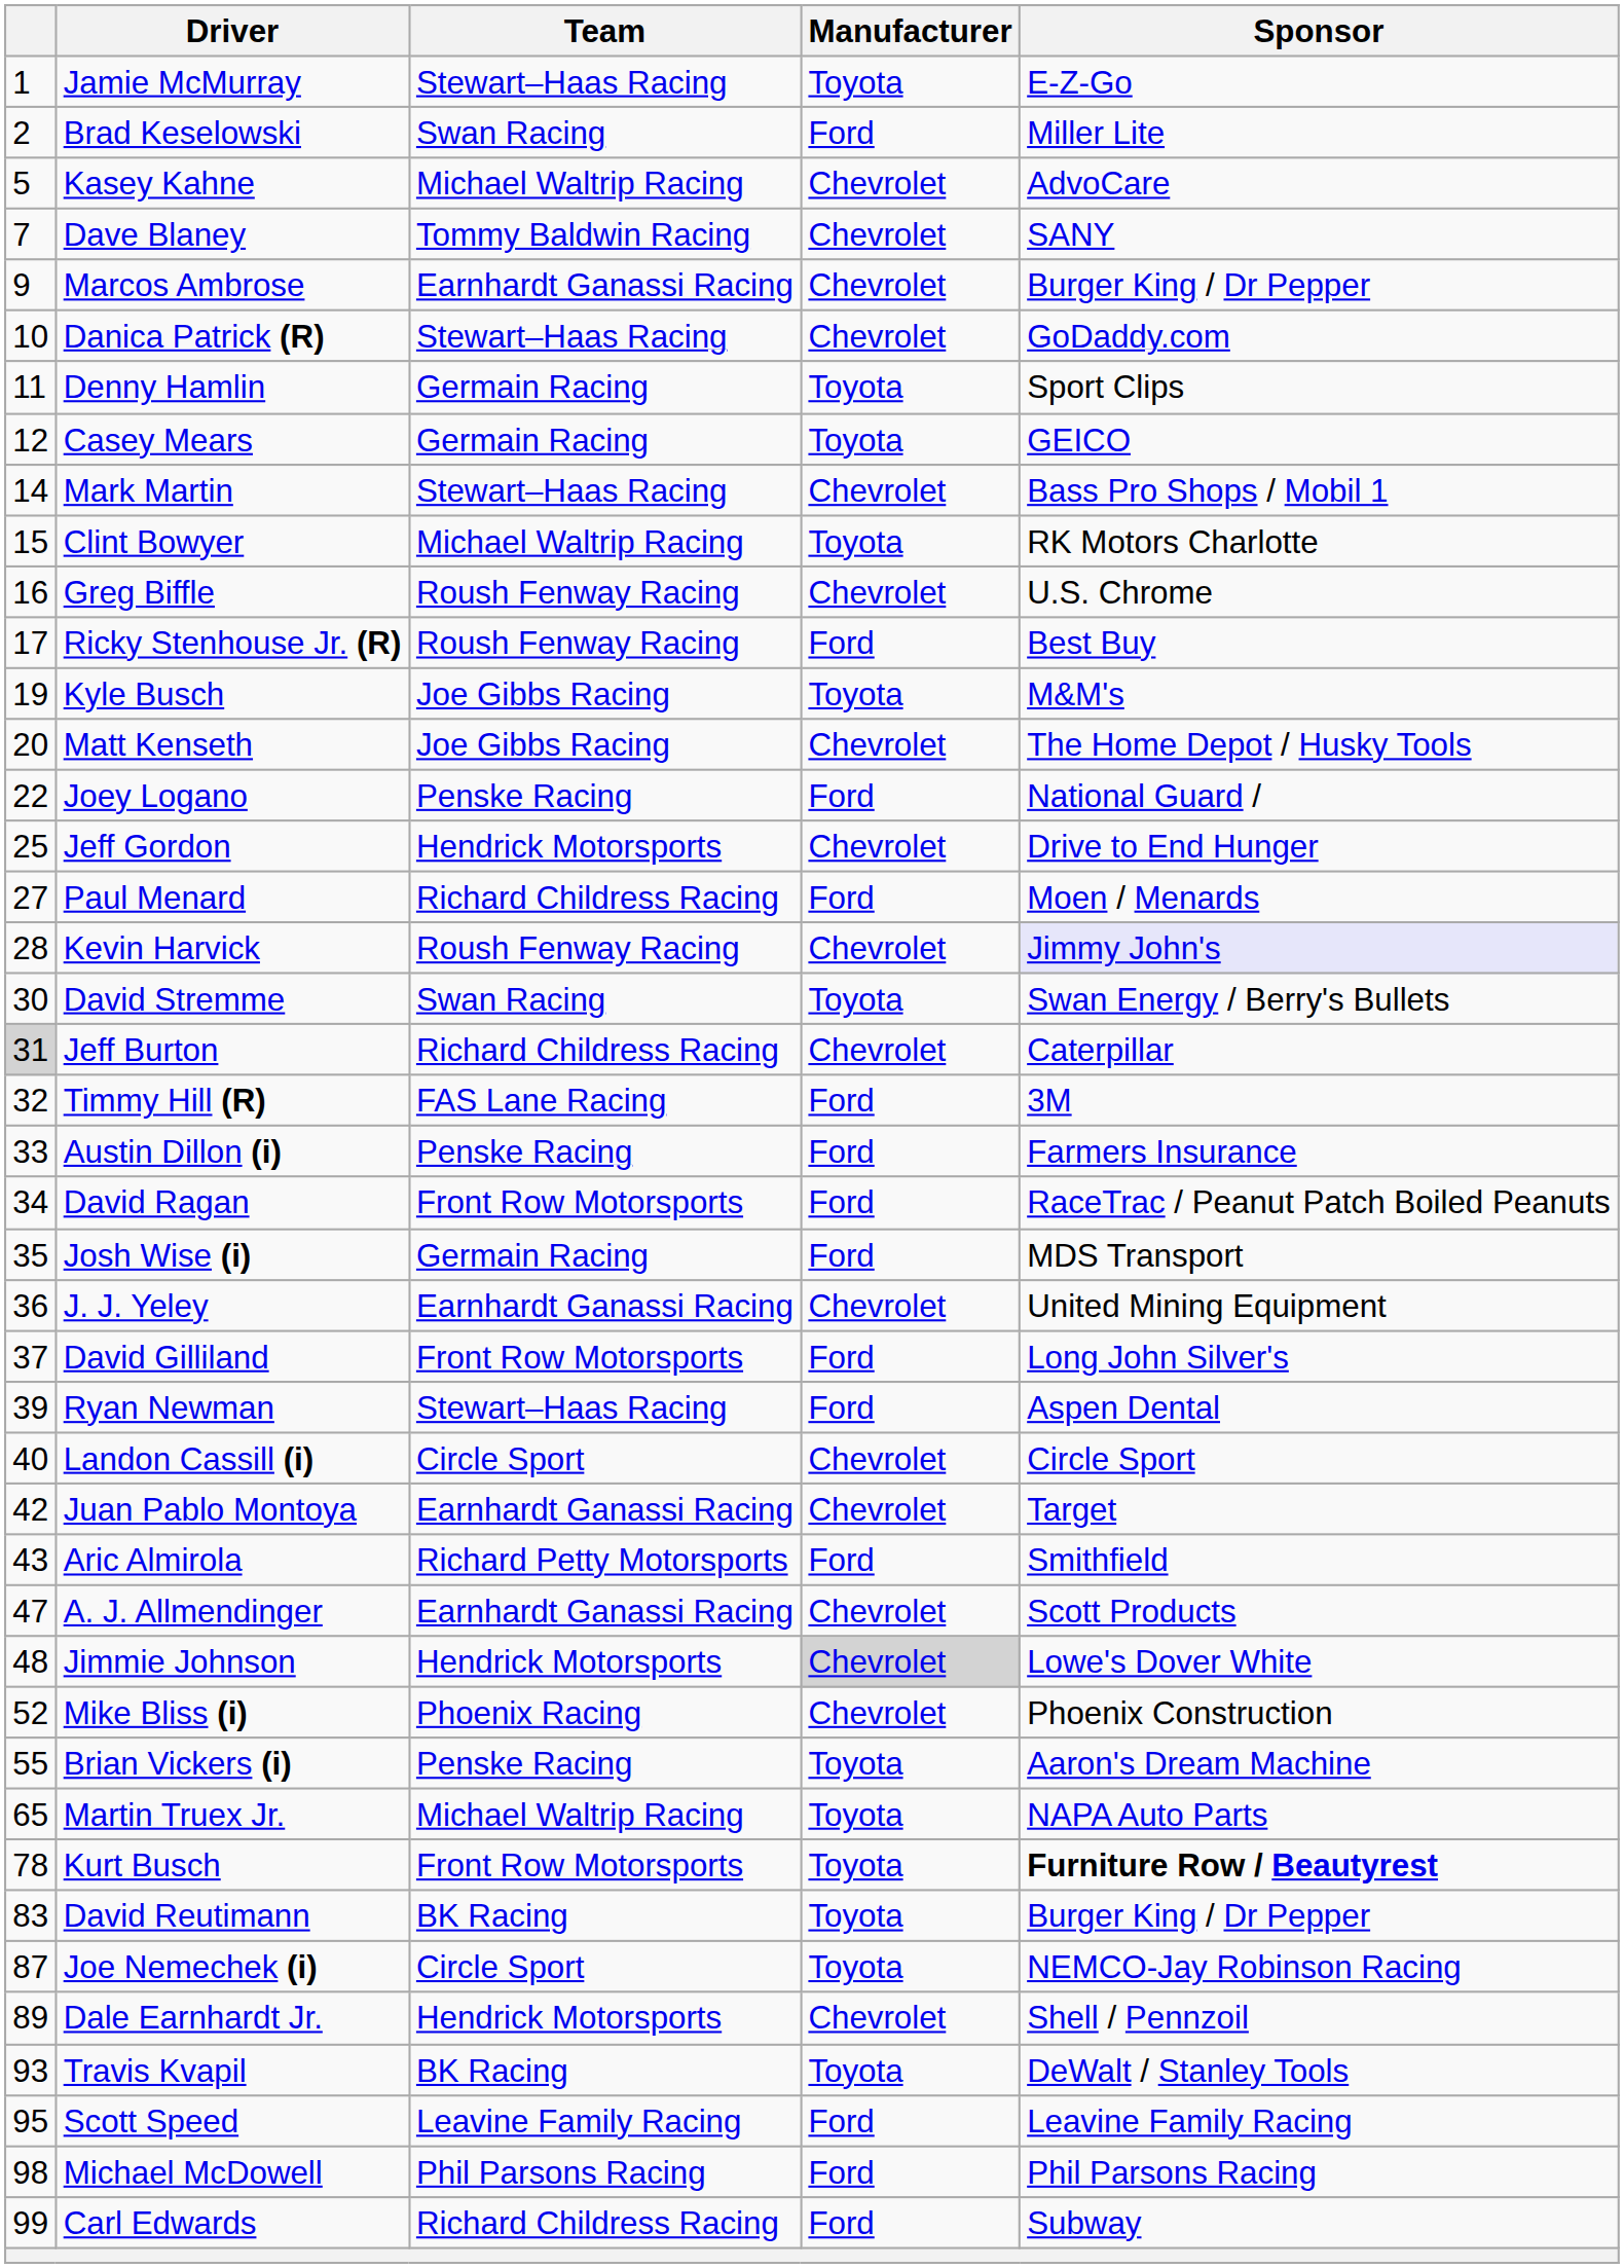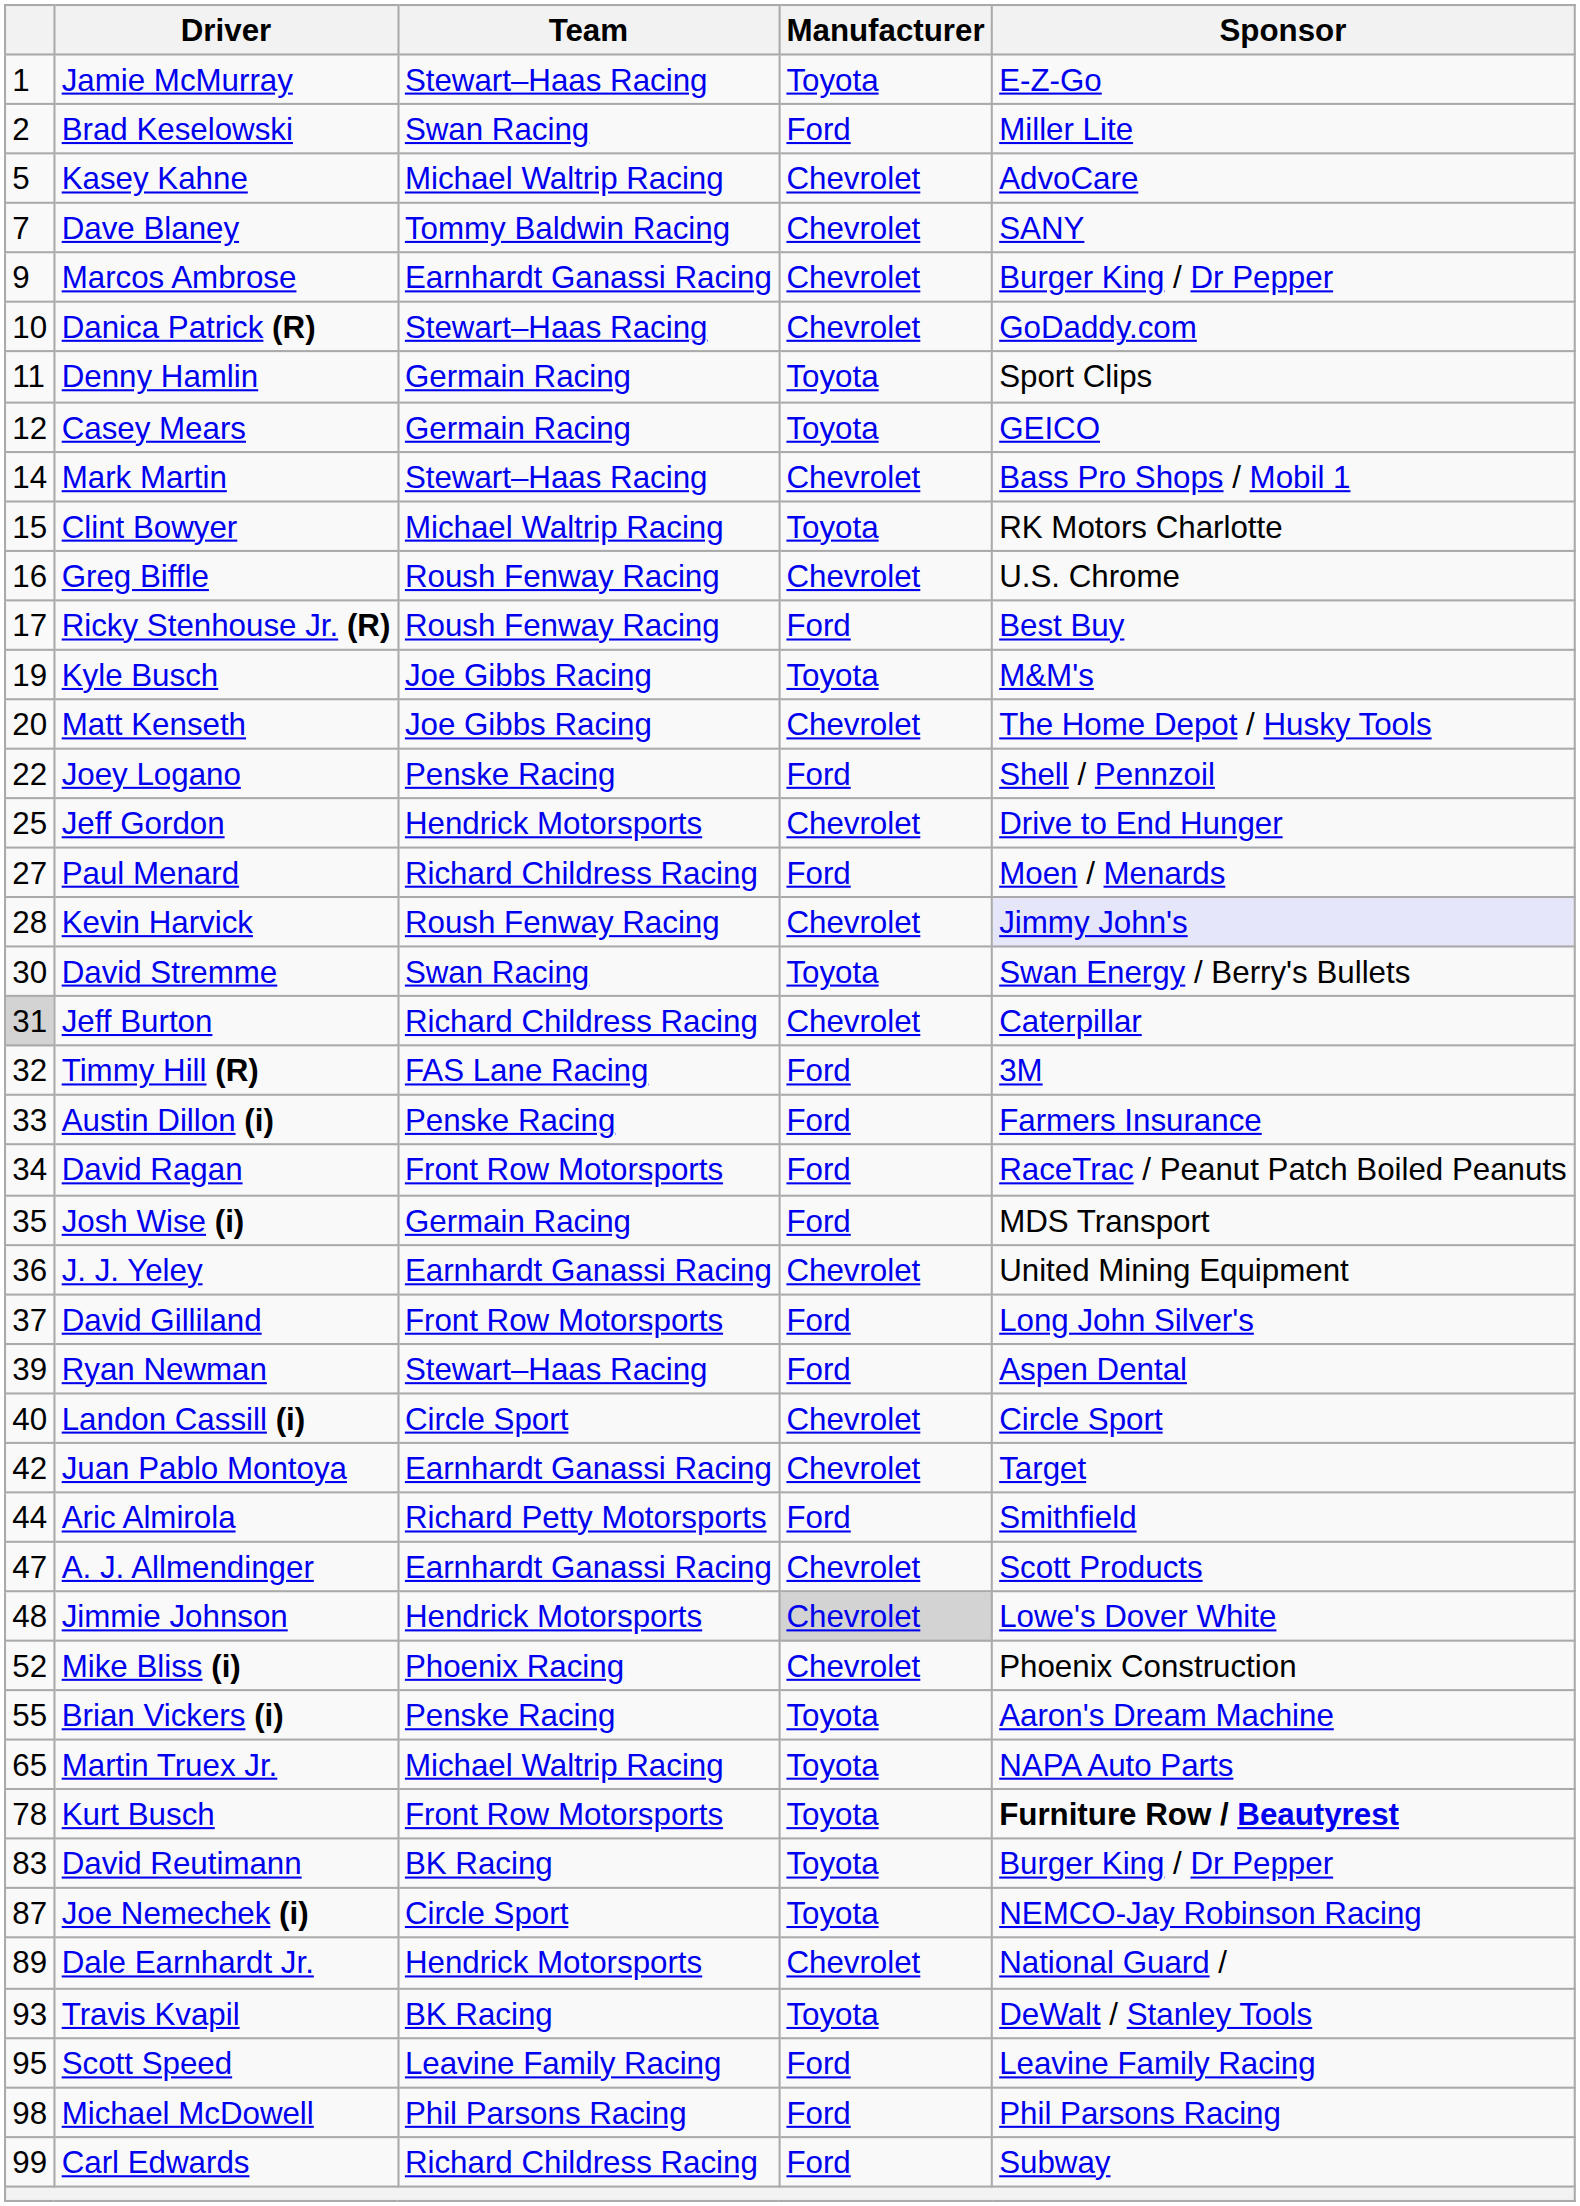 <table class="wikitable" style="font-size:95%">
 <tr>
 <th></th>
 <th>Driver</th>
 <th>Team</th>
 <th>Manufacturer</th>
 <th>Sponsor</th>
 </tr>
 <tr>
 <td>1</td>
 <td><a href='#'>Jamie McMurray</a></td>
 <td><a href='#'>Stewart–Haas Racing</a></td>
 <td><a href='#'>Toyota</a></td>
 <td><a href='#'>E-Z-Go</a></td>
 </tr>
 <tr>
 <td>2</td>
 <td><a href='#'>Brad Keselowski</a></td>
 <td><a href='#'>Swan Racing</a></td>
 <td><a href='#'>Ford</a></td>
 <td><a href='#'>Miller Lite</a></td>
 </tr>
 <tr>
 <td>5</td>
 <td><a href='#'>Kasey Kahne</a></td>
 <td><a href='#'>Michael Waltrip Racing</a></td>
 <td><a href='#'>Chevrolet</a></td>
 <td><a href='#'>AdvoCare</a></td>
 </tr>
 <tr>
 <td>7</td>
 <td><a href='#'>Dave Blaney</a></td>
 <td><a href='#'>Tommy Baldwin Racing</a></td>
 <td><a href='#'>Chevrolet</a></td>
 <td><a href='#'>SANY</a></td>
 </tr>
 <tr>
 <td>9</td>
 <td><a href='#'>Marcos Ambrose</a></td>
 <td><a href='#'>Earnhardt Ganassi Racing</a></td>
 <td><a href='#'>Chevrolet</a></td>
 <td><a href='#'>Burger King</a> / <a href='#'>Dr Pepper</a></td>
 </tr>
 <tr>
 <td>10</td>
 <td><a href='#'>Danica Patrick</a> <strong>(R)</strong></td>
 <td><a href='#'>Stewart–Haas Racing</a></td>
 <td><a href='#'>Chevrolet</a></td>
 <td><a href='#'>GoDaddy.com</a></td>
 </tr>
 <tr>
 <td>11</td>
 <td><a href='#'>Denny Hamlin</a></td>
 <td><a href='#'>Germain Racing</a></td>
 <td><a href='#'>Toyota</a></td>
 <td>Sport Clips</td>
 </tr>
 <tr>
 <td>12</td>
 <td><a href='#'>Casey Mears</a></td>
 <td><a href='#'>Germain Racing</a></td>
 <td><a href='#'>Toyota</a></td>
 <td><a href='#'>GEICO</a></td>
 </tr>
 <tr>
 <td>14</td>
 <td><a href='#'>Mark Martin</a></td>
 <td><a href='#'>Stewart–Haas Racing</a></td>
 <td><a href='#'>Chevrolet</a></td>
 <td><a href='#'>Bass Pro Shops</a> / <a href='#'>Mobil 1</a></td>
 </tr>
 <tr>
 <td>15</td>
 <td><a href='#'>Clint Bowyer</a></td>
 <td><a href='#'>Michael Waltrip Racing</a></td>
 <td><a href='#'>Toyota</a></td>
 <td>RK Motors Charlotte</td>
 </tr>
 <tr>
 <td>16</td>
 <td><a href='#'>Greg Biffle</a></td>
 <td><a href='#'>Roush Fenway Racing</a></td>
 <td><a href='#'>Chevrolet</a></td>
 <td>U.S. Chrome</td>
 </tr>
 <tr>
 <td>17</td>
 <td><a href='#'>Ricky Stenhouse Jr.</a> <strong>(R)</strong></td>
 <td><a href='#'>Roush Fenway Racing</a></td>
 <td><a href='#'>Ford</a></td>
 <td><a href='#'>Best Buy</a></td>
 </tr>
 <tr>
 <td>19</td>
 <td><a href='#'>Kyle Busch</a></td>
 <td><a href='#'>Joe Gibbs Racing</a></td>
 <td><a href='#'>Toyota</a></td>
 <td><a href='#'>M&M's</a></td>
 </tr>
 <tr>
 <td>20</td>
 <td><a href='#'>Matt Kenseth</a></td>
 <td><a href='#'>Joe Gibbs Racing</a></td>
 <td><a href='#'>Chevrolet</a></td>
 <td><a href='#'>The Home Depot</a> / <a href='#'>Husky Tools</a></td>
 </tr>
 <tr>
 <td>22</td>
 <td><a href='#'>Joey Logano</a></td>
 <td><a href='#'>Penske Racing</a></td>
 <td><a href='#'>Ford</a></td>
-<td><a href='#'>National Guard</a> / </td>
+<td><a href='#'>Shell</a> / <a href='#'>Pennzoil</a></td>
 </tr>
 <tr>
 <td>25</td>
 <td><a href='#'>Jeff Gordon</a></td>
 <td><a href='#'>Hendrick Motorsports</a></td>
 <td><a href='#'>Chevrolet</a></td>
 <td><a href='#'>Drive to End Hunger</a></td>
 </tr>
 <tr>
 <td>27</td>
 <td><a href='#'>Paul Menard</a></td>
 <td><a href='#'>Richard Childress Racing</a></td>
 <td><a href='#'>Ford</a></td>
 <td><a href='#'>Moen</a> / <a href='#'>Menards</a></td>
 </tr>
 <tr>
 <td>28</td>
 <td><a href='#'>Kevin Harvick</a></td>
 <td><a href='#'>Roush Fenway Racing</a></td>
 <td><a href='#'>Chevrolet</a></td>
 <td style="background: lavender;"><a href='#'>Jimmy John's</a></td>
 </tr>
 <tr>
 <td>30</td>
 <td><a href='#'>David Stremme</a></td>
 <td><a href='#'>Swan Racing</a></td>
 <td><a href='#'>Toyota</a></td>
 <td><a href='#'>Swan Energy</a> / Berry's Bullets</td>
 </tr>
 <tr>
 <td style="background: lightgrey;">31</td>
 <td><a href='#'>Jeff Burton</a></td>
 <td><a href='#'>Richard Childress Racing</a></td>
 <td><a href='#'>Chevrolet</a></td>
 <td><a href='#'>Caterpillar</a></td>
 </tr>
 <tr>
 <td>32</td>
 <td><a href='#'>Timmy Hill</a> <strong>(R)</strong></td>
 <td><a href='#'>FAS Lane Racing</a></td>
 <td><a href='#'>Ford</a></td>
 <td><a href='#'>3M</a></td>
 </tr>
 <tr>
 <td>33</td>
 <td><a href='#'>Austin Dillon</a> <strong>(i)</strong></td>
 <td><a href='#'>Penske Racing</a></td>
 <td><a href='#'>Ford</a></td>
 <td><a href='#'>Farmers Insurance</a></td>
 </tr>
 <tr>
 <td>34</td>
 <td><a href='#'>David Ragan</a></td>
 <td><a href='#'>Front Row Motorsports</a></td>
 <td><a href='#'>Ford</a></td>
 <td><a href='#'>RaceTrac</a> / Peanut Patch Boiled Peanuts</td>
 </tr>
 <tr>
 <td>35</td>
 <td><a href='#'>Josh Wise</a> <strong>(i)</strong></td>
 <td><a href='#'>Germain Racing</a></td>
 <td><a href='#'>Ford</a></td>
 <td>MDS Transport</td>
 </tr>
 <tr>
 <td>36</td>
 <td><a href='#'>J. J. Yeley</a></td>
 <td><a href='#'>Earnhardt Ganassi Racing</a></td>
 <td><a href='#'>Chevrolet</a></td>
 <td>United Mining Equipment</td>
 </tr>
 <tr>
 <td>37</td>
 <td><a href='#'>David Gilliland</a></td>
 <td><a href='#'>Front Row Motorsports</a></td>
 <td><a href='#'>Ford</a></td>
 <td><a href='#'>Long John Silver's</a></td>
 </tr>
 <tr>
 <td>39</td>
 <td><a href='#'>Ryan Newman</a></td>
 <td><a href='#'>Stewart–Haas Racing</a></td>
 <td><a href='#'>Ford</a></td>
 <td><a href='#'>Aspen Dental</a></td>
 </tr>
 <tr>
 <td>40</td>
 <td><a href='#'>Landon Cassill</a> <strong>(i)</strong></td>
 <td><a href='#'>Circle Sport</a></td>
 <td><a href='#'>Chevrolet</a></td>
 <td><a href='#'>Circle Sport</a></td>
 </tr>
 <tr>
 <td>42</td>
 <td><a href='#'>Juan Pablo Montoya</a></td>
 <td><a href='#'>Earnhardt Ganassi Racing</a></td>
 <td><a href='#'>Chevrolet</a></td>
 <td><a href='#'>Target</a></td>
 </tr>
 <tr>
-<td>43</td>
+<td>44</td>
 <td><a href='#'>Aric Almirola</a></td>
 <td><a href='#'>Richard Petty Motorsports</a></td>
 <td><a href='#'>Ford</a></td>
 <td><a href='#'>Smithfield</a></td>
 </tr>
 <tr>
 <td>47</td>
 <td><a href='#'>A. J. Allmendinger</a></td>
 <td><a href='#'>Earnhardt Ganassi Racing</a></td>
 <td><a href='#'>Chevrolet</a></td>
 <td><a href='#'>Scott Products</a></td>
 </tr>
 <tr>
 <td>48</td>
 <td><a href='#'>Jimmie Johnson</a></td>
 <td><a href='#'>Hendrick Motorsports</a></td>
 <td style="background: lightgrey;"><a href='#'>Chevrolet</a></td>
 <td><a href='#'>Lowe's Dover White</a></td>
 </tr>
 <tr>
 <td>52</td>
 <td><a href='#'>Mike Bliss</a> <strong>(i)</strong></td>
 <td><a href='#'>Phoenix Racing</a></td>
 <td><a href='#'>Chevrolet</a></td>
 <td>Phoenix Construction</td>
 </tr>
 <tr>
 <td>55</td>
 <td><a href='#'>Brian Vickers</a> <strong>(i)</strong></td>
 <td><a href='#'>Penske Racing</a></td>
 <td><a href='#'>Toyota</a></td>
 <td><a href='#'>Aaron's Dream Machine</a></td>
 </tr>
 <tr>
 <td>65</td>
 <td><a href='#'>Martin Truex Jr.</a></td>
 <td><a href='#'>Michael Waltrip Racing</a></td>
 <td><a href='#'>Toyota</a></td>
 <td><a href='#'>NAPA Auto Parts</a></td>
 </tr>
 <tr>
 <td>78</td>
 <td><a href='#'>Kurt Busch</a></td>
 <td><a href='#'>Front Row Motorsports</a></td>
 <td><a href='#'>Toyota</a></td>
 <td><strong>Furniture Row / <a href='#'>Beautyrest</a></strong></td>
 </tr>
 <tr>
 <td>83</td>
 <td><a href='#'>David Reutimann</a></td>
 <td><a href='#'>BK Racing</a></td>
 <td><a href='#'>Toyota</a></td>
 <td><a href='#'>Burger King</a> / <a href='#'>Dr Pepper</a></td>
 </tr>
 <tr>
 <td>87</td>
 <td><a href='#'>Joe Nemechek</a> <strong>(i)</strong></td>
 <td><a href='#'>Circle Sport</a></td>
 <td><a href='#'>Toyota</a></td>
 <td><a href='#'>NEMCO-Jay Robinson Racing</a></td>
 </tr>
 <tr>
 <td>89</td>
 <td><a href='#'>Dale Earnhardt Jr.</a></td>
 <td><a href='#'>Hendrick Motorsports</a></td>
 <td><a href='#'>Chevrolet</a></td>
-<td><a href='#'>Shell</a> / <a href='#'>Pennzoil</a></td>
+<td><a href='#'>National Guard</a> / </td>
 </tr>
 <tr>
 <td>93</td>
 <td><a href='#'>Travis Kvapil</a></td>
 <td><a href='#'>BK Racing</a></td>
 <td><a href='#'>Toyota</a></td>
 <td><a href='#'>DeWalt</a> / <a href='#'>Stanley Tools</a></td>
 </tr>
 <tr>
 <td>95</td>
 <td><a href='#'>Scott Speed</a></td>
 <td><a href='#'>Leavine Family Racing</a></td>
 <td><a href='#'>Ford</a></td>
 <td><a href='#'>Leavine Family Racing</a></td>
 </tr>
 <tr>
 <td>98</td>
 <td><a href='#'>Michael McDowell</a></td>
 <td><a href='#'>Phil Parsons Racing</a></td>
 <td><a href='#'>Ford</a></td>
 <td><a href='#'>Phil Parsons Racing</a></td>
 </tr>
 <tr>
 <td>99</td>
 <td><a href='#'>Carl Edwards</a></td>
 <td><a href='#'>Richard Childress Racing</a></td>
 <td><a href='#'>Ford</a></td>
 <td><a href='#'>Subway</a></td>
 </tr>
 <tr>
 <th colspan="5"></th>
 </tr>
 </table>
